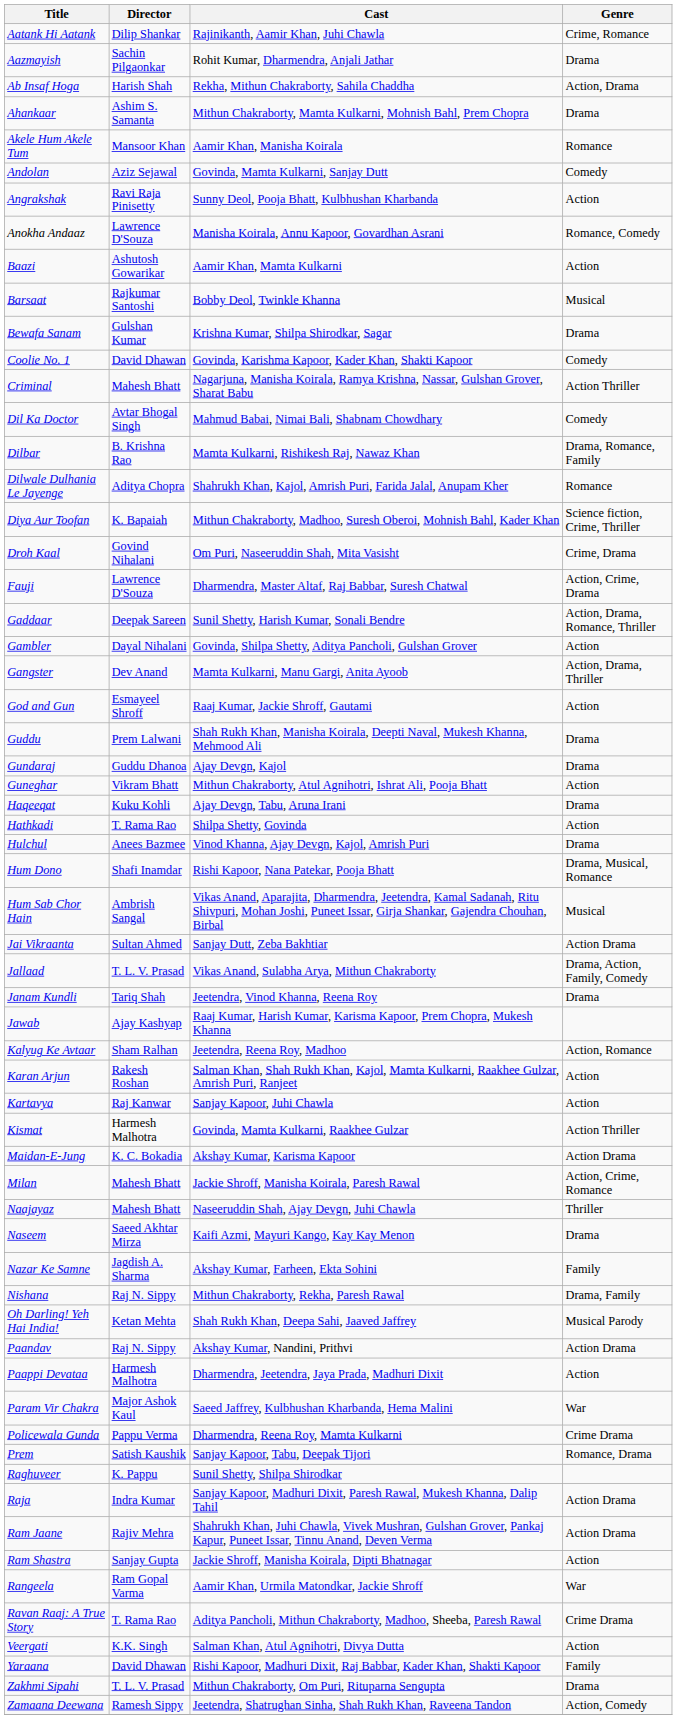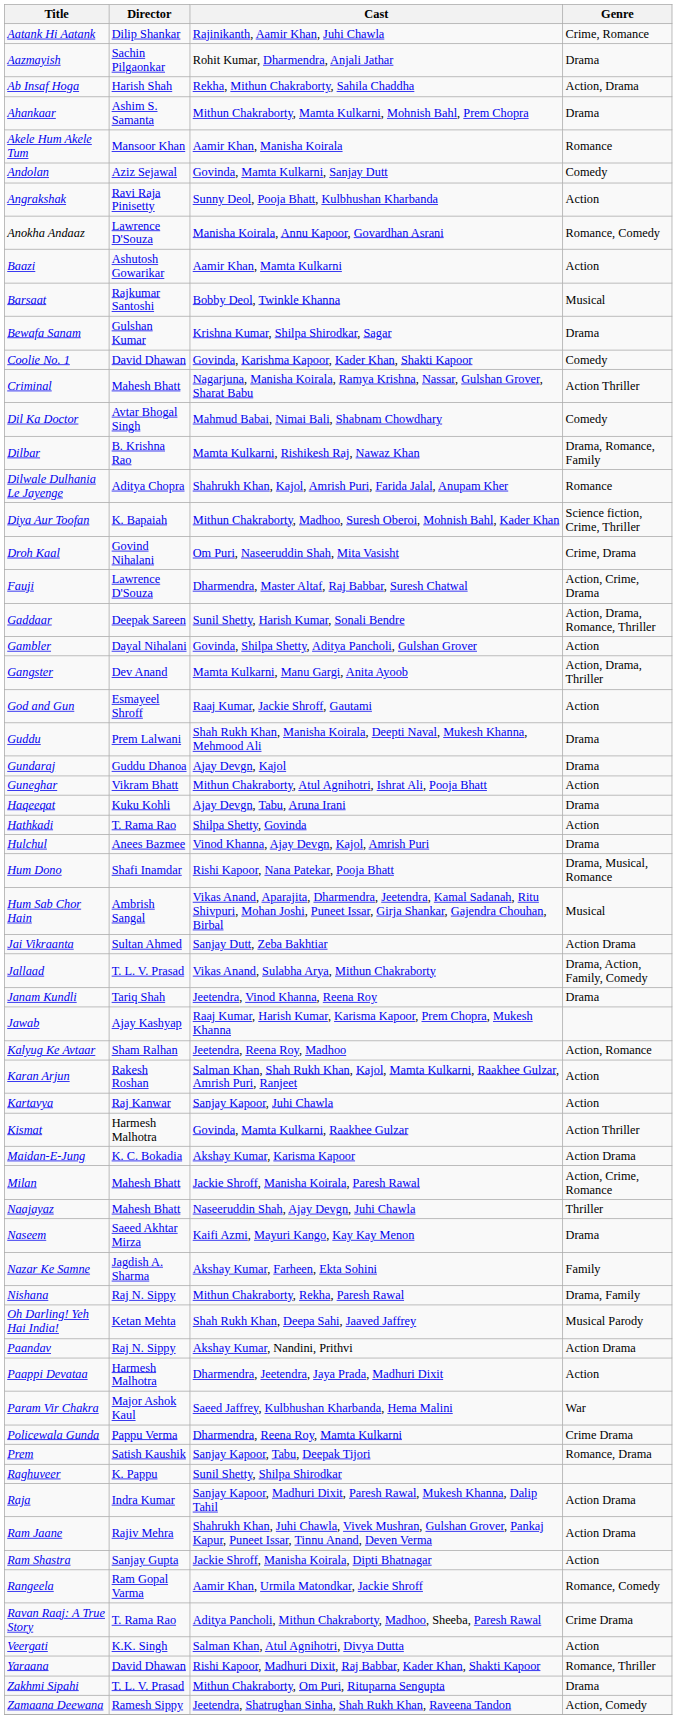 <table class="wikitable">
 <tr>
 <th>Title</th>
 <th>Director</th>
 <th>Cast</th>
 <th>Genre</th>
 </tr>
 <tr>
 <td><em><a href='#'>Aatank Hi Aatank</a></em></td>
 <td><a href='#'>Dilip Shankar</a></td>
 <td><a href='#'>Rajinikanth</a>, <a href='#'>Aamir Khan</a>, <a href='#'>Juhi Chawla</a></td>
 <td>Crime, Romance</td>
 </tr>
 <tr>
 <td><em><a href='#'>Aazmayish</a></em></td>
 <td><a href='#'>Sachin Pilgaonkar</a></td>
 <td>Rohit Kumar, <a href='#'>Dharmendra</a>, <a href='#'>Anjali Jathar</a></td>
 <td>Drama</td>
 </tr>
 <tr>
 <td><em><a href='#'>Ab Insaf Hoga</a></em></td>
 <td><a href='#'>Harish Shah</a></td>
 <td><a href='#'>Rekha</a>, <a href='#'>Mithun Chakraborty</a>, <a href='#'>Sahila Chaddha</a></td>
 <td>Action, Drama</td>
 </tr>
 <tr>
 <td><em><a href='#'>Ahankaar</a></em></td>
 <td><a href='#'>Ashim S. Samanta</a></td>
 <td><a href='#'>Mithun Chakraborty</a>, <a href='#'>Mamta Kulkarni</a>, <a href='#'>Mohnish Bahl</a>, <a href='#'>Prem Chopra</a></td>
 <td>Drama</td>
 </tr>
 <tr>
 <td><em><a href='#'>Akele Hum Akele Tum</a></em></td>
 <td><a href='#'>Mansoor Khan</a></td>
 <td><a href='#'>Aamir Khan</a>, <a href='#'>Manisha Koirala</a></td>
 <td>Romance</td>
 </tr>
 <tr>
 <td><em><a href='#'>Andolan</a></em></td>
 <td><a href='#'>Aziz Sejawal</a></td>
 <td><a href='#'>Govinda</a>, <a href='#'>Mamta Kulkarni</a>, <a href='#'>Sanjay Dutt</a></td>
 <td>Comedy</td>
 </tr>
 <tr>
 <td><em><a href='#'>Angrakshak</a></em></td>
 <td><a href='#'>Ravi Raja Pinisetty</a></td>
 <td><a href='#'>Sunny Deol</a>, <a href='#'>Pooja Bhatt</a>, <a href='#'>Kulbhushan Kharbanda</a></td>
 <td>Action</td>
 </tr>
 <tr>
 <td><em>Anokha Andaaz</em></td>
 <td><a href='#'>Lawrence D'Souza</a></td>
 <td><a href='#'>Manisha Koirala</a>, <a href='#'>Annu Kapoor</a>, <a href='#'>Govardhan Asrani</a></td>
 <td>Romance, Comedy</td>
 </tr>
 <tr>
 <td><em><a href='#'>Baazi</a></em></td>
 <td><a href='#'>Ashutosh Gowarikar</a></td>
 <td><a href='#'>Aamir Khan</a>, <a href='#'>Mamta Kulkarni</a></td>
 <td>Action</td>
 </tr>
 <tr>
 <td><em><a href='#'>Barsaat</a></em></td>
 <td><a href='#'>Rajkumar Santoshi</a></td>
 <td><a href='#'>Bobby Deol</a>, <a href='#'>Twinkle Khanna</a></td>
 <td>Musical</td>
 </tr>
 <tr>
 <td><em><a href='#'>Bewafa Sanam</a></em></td>
 <td><a href='#'>Gulshan Kumar</a></td>
 <td><a href='#'>Krishna Kumar</a>, <a href='#'>Shilpa Shirodkar</a>, <a href='#'>Sagar</a></td>
 <td>Drama</td>
 </tr>
 <tr>
 <td><em><a href='#'>Coolie No. 1</a></em></td>
 <td><a href='#'>David Dhawan</a></td>
 <td><a href='#'>Govinda</a>, <a href='#'>Karishma Kapoor</a>, <a href='#'>Kader Khan</a>, <a href='#'>Shakti Kapoor</a></td>
 <td>Comedy</td>
 </tr>
 <tr>
 <td><em><a href='#'>Criminal</a></em></td>
 <td><a href='#'>Mahesh Bhatt</a></td>
 <td><a href='#'>Nagarjuna</a>, <a href='#'>Manisha Koirala</a>, <a href='#'>Ramya Krishna</a>, <a href='#'>Nassar</a>, <a href='#'>Gulshan Grover</a>, <a href='#'>Sharat Babu</a></td>
 <td>Action Thriller</td>
 </tr>
 <tr>
 <td><em><a href='#'>Dil Ka Doctor</a></em></td>
 <td><a href='#'>Avtar Bhogal Singh</a></td>
 <td><a href='#'>Mahmud Babai</a>, <a href='#'>Nimai Bali</a>, <a href='#'>Shabnam Chowdhary</a></td>
 <td>Comedy</td>
 </tr>
 <tr>
 <td><em><a href='#'>Dilbar</a></em></td>
 <td><a href='#'>B. Krishna Rao</a></td>
 <td><a href='#'>Mamta Kulkarni</a>, <a href='#'>Rishikesh Raj</a>, <a href='#'>Nawaz Khan</a></td>
 <td>Drama, Romance, Family</td>
 </tr>
 <tr>
 <td><em><a href='#'>Dilwale Dulhania Le Jayenge</a></em></td>
 <td><a href='#'>Aditya Chopra</a></td>
 <td><a href='#'>Shahrukh Khan</a>, <a href='#'>Kajol</a>, <a href='#'>Amrish Puri</a>, <a href='#'>Farida Jalal</a>, <a href='#'>Anupam Kher</a></td>
 <td>Romance</td>
 </tr>
 <tr>
 <td><em><a href='#'>Diya Aur Toofan</a></em></td>
 <td><a href='#'>K. Bapaiah</a></td>
 <td><a href='#'>Mithun Chakraborty</a>, <a href='#'>Madhoo</a>, <a href='#'>Suresh Oberoi</a>, <a href='#'>Mohnish Bahl</a>, <a href='#'>Kader Khan</a></td>
 <td>Science fiction, Crime, Thriller</td>
 </tr>
 <tr>
 <td><em><a href='#'>Droh Kaal</a></em></td>
 <td><a href='#'>Govind Nihalani</a></td>
 <td><a href='#'>Om Puri</a>, <a href='#'>Naseeruddin Shah</a>, <a href='#'>Mita Vasisht</a></td>
 <td>Crime, Drama</td>
 </tr>
 <tr>
 <td><em><a href='#'>Fauji</a></em></td>
 <td><a href='#'>Lawrence D'Souza</a></td>
 <td><a href='#'>Dharmendra</a>, <a href='#'>Master Altaf</a>, <a href='#'>Raj Babbar</a>, <a href='#'>Suresh Chatwal</a></td>
 <td>Action, Crime, Drama</td>
 </tr>
 <tr>
 <td><em><a href='#'>Gaddaar</a></em></td>
 <td><a href='#'>Deepak Sareen</a></td>
 <td><a href='#'>Sunil Shetty</a>, <a href='#'>Harish Kumar</a>, <a href='#'>Sonali Bendre</a></td>
 <td>Action, Drama, Romance, Thriller</td>
 </tr>
 <tr>
 <td><em><a href='#'>Gambler</a></em></td>
 <td><a href='#'>Dayal Nihalani</a></td>
 <td><a href='#'>Govinda</a>, <a href='#'>Shilpa Shetty</a>, <a href='#'>Aditya Pancholi</a>, <a href='#'>Gulshan Grover</a></td>
 <td>Action</td>
 </tr>
 <tr>
 <td><em><a href='#'>Gangster</a></em></td>
 <td><a href='#'>Dev Anand</a></td>
 <td><a href='#'>Mamta Kulkarni</a>, <a href='#'>Manu Gargi</a>, <a href='#'>Anita Ayoob</a></td>
 <td>Action, Drama, Thriller</td>
 </tr>
 <tr>
 <td><em><a href='#'>God and Gun</a></em></td>
 <td><a href='#'>Esmayeel Shroff</a></td>
 <td><a href='#'>Raaj Kumar</a>, <a href='#'>Jackie Shroff</a>, <a href='#'>Gautami</a></td>
 <td>Action</td>
 </tr>
 <tr>
 <td><em><a href='#'>Guddu</a></em></td>
 <td><a href='#'>Prem Lalwani</a></td>
 <td><a href='#'>Shah Rukh Khan</a>, <a href='#'>Manisha Koirala</a>, <a href='#'>Deepti Naval</a>, <a href='#'>Mukesh Khanna</a>, <a href='#'>Mehmood Ali</a></td>
 <td>Drama</td>
 </tr>
 <tr>
 <td><em><a href='#'>Gundaraj</a></em></td>
 <td><a href='#'>Guddu Dhanoa</a></td>
 <td><a href='#'>Ajay Devgn</a>, <a href='#'>Kajol</a></td>
 <td>Drama</td>
 </tr>
 <tr>
 <td><em><a href='#'>Guneghar</a></em></td>
 <td><a href='#'>Vikram Bhatt</a></td>
 <td><a href='#'>Mithun Chakraborty</a>, <a href='#'>Atul Agnihotri</a>, <a href='#'>Ishrat Ali</a>, <a href='#'>Pooja Bhatt</a></td>
 <td>Action</td>
 </tr>
 <tr>
 <td><em><a href='#'>Haqeeqat</a></em></td>
 <td><a href='#'>Kuku Kohli</a></td>
 <td><a href='#'>Ajay Devgn</a>, <a href='#'>Tabu</a>, <a href='#'>Aruna Irani</a></td>
 <td>Drama</td>
 </tr>
 <tr>
 <td><em><a href='#'>Hathkadi</a></em></td>
 <td><a href='#'>T. Rama Rao</a></td>
 <td><a href='#'>Shilpa Shetty</a>, <a href='#'>Govinda</a></td>
 <td>Action</td>
 </tr>
 <tr>
 <td><em><a href='#'>Hulchul</a></em></td>
 <td><a href='#'>Anees Bazmee</a></td>
 <td><a href='#'>Vinod Khanna</a>, <a href='#'>Ajay Devgn</a>, <a href='#'>Kajol</a>, <a href='#'>Amrish Puri</a></td>
 <td>Drama</td>
 </tr>
 <tr>
 <td><em><a href='#'>Hum Dono</a></em></td>
 <td><a href='#'>Shafi Inamdar</a></td>
 <td><a href='#'>Rishi Kapoor</a>, <a href='#'>Nana Patekar</a>, <a href='#'>Pooja Bhatt</a></td>
 <td>Drama, Musical, Romance</td>
 </tr>
 <tr>
 <td><em><a href='#'>Hum Sab Chor Hain</a></em></td>
 <td><a href='#'>Ambrish Sangal</a></td>
 <td><a href='#'>Vikas Anand</a>, <a href='#'>Aparajita</a>, <a href='#'>Dharmendra</a>, <a href='#'>Jeetendra</a>, <a href='#'>Kamal Sadanah</a>, <a href='#'>Ritu Shivpuri</a>, <a href='#'>Mohan Joshi</a>, <a href='#'>Puneet Issar</a>, <a href='#'>Girja Shankar</a>, <a href='#'>Gajendra Chouhan</a>, <a href='#'>Birbal</a></td>
 <td>Musical</td>
 </tr>
 <tr>
 <td><em><a href='#'>Jai Vikraanta</a></em></td>
 <td><a href='#'>Sultan Ahmed</a></td>
 <td><a href='#'>Sanjay Dutt</a>, <a href='#'>Zeba Bakhtiar</a></td>
 <td>Action Drama</td>
 </tr>
 <tr>
 <td><em><a href='#'>Jallaad</a></em></td>
 <td><a href='#'>T. L. V. Prasad</a></td>
 <td><a href='#'>Vikas Anand</a>, <a href='#'>Sulabha Arya</a>, <a href='#'>Mithun Chakraborty</a></td>
 <td>Drama, Action, Family, Comedy</td>
 </tr>
 <tr>
 <td><em><a href='#'>Janam Kundli</a></em></td>
 <td><a href='#'>Tariq Shah</a></td>
 <td><a href='#'>Jeetendra</a>, <a href='#'>Vinod Khanna</a>, <a href='#'>Reena Roy</a></td>
 <td>Drama</td>
 </tr>
 <tr>
 <td><em><a href='#'>Jawab</a></em></td>
 <td><a href='#'>Ajay Kashyap</a></td>
 <td><a href='#'>Raaj Kumar</a>, <a href='#'>Harish Kumar</a>, <a href='#'>Karisma Kapoor</a>, <a href='#'>Prem Chopra</a>, <a href='#'>Mukesh Khanna</a></td>
 <td></td>
 </tr>
 <tr>
 <td><em><a href='#'>Kalyug Ke Avtaar</a></em></td>
 <td><a href='#'>Sham Ralhan</a></td>
 <td><a href='#'>Jeetendra</a>, <a href='#'>Reena Roy</a>, <a href='#'>Madhoo</a></td>
 <td>Action, Romance</td>
 </tr>
 <tr>
 <td><em><a href='#'>Karan Arjun</a></em></td>
 <td><a href='#'>Rakesh Roshan</a></td>
 <td><a href='#'>Salman Khan</a>, <a href='#'>Shah Rukh Khan</a>, <a href='#'>Kajol</a>, <a href='#'>Mamta Kulkarni</a>, <a href='#'>Raakhee Gulzar</a>, <a href='#'>Amrish Puri</a>, <a href='#'>Ranjeet</a></td>
 <td>Action</td>
 </tr>
 <tr>
 <td><em><a href='#'>Kartavya</a></em></td>
 <td><a href='#'>Raj Kanwar</a></td>
 <td><a href='#'>Sanjay Kapoor</a>, <a href='#'>Juhi Chawla</a></td>
 <td>Action</td>
 </tr>
 <tr>
 <td><em><a href='#'>Kismat</a></em></td>
 <td>Harmesh Malhotra</td>
 <td><a href='#'>Govinda</a>, <a href='#'>Mamta Kulkarni</a>, <a href='#'>Raakhee Gulzar</a></td>
 <td>Action Thriller</td>
 </tr>
 <tr>
 <td><em><a href='#'>Maidan-E-Jung</a></em></td>
 <td><a href='#'>K. C. Bokadia</a></td>
 <td><a href='#'>Akshay Kumar</a>, <a href='#'>Karisma Kapoor</a></td>
 <td>Action Drama</td>
 </tr>
 <tr>
 <td><em><a href='#'>Milan</a></em></td>
 <td><a href='#'>Mahesh Bhatt</a></td>
 <td><a href='#'>Jackie Shroff</a>, <a href='#'>Manisha Koirala</a>, <a href='#'>Paresh Rawal</a></td>
 <td>Action, Crime, Romance</td>
 </tr>
 <tr>
 <td><em><a href='#'>Naajayaz</a></em></td>
 <td><a href='#'>Mahesh Bhatt</a></td>
 <td><a href='#'>Naseeruddin Shah</a>, <a href='#'>Ajay Devgn</a>, <a href='#'>Juhi Chawla</a></td>
 <td>Thriller</td>
 </tr>
 <tr>
 <td><em><a href='#'>Naseem</a></em></td>
 <td><a href='#'>Saeed Akhtar Mirza</a></td>
 <td><a href='#'>Kaifi Azmi</a>, <a href='#'>Mayuri Kango</a>, <a href='#'>Kay Kay Menon</a></td>
 <td>Drama</td>
 </tr>
 <tr>
 <td><em><a href='#'>Nazar Ke Samne</a></em></td>
 <td><a href='#'>Jagdish A. Sharma</a></td>
 <td><a href='#'>Akshay Kumar</a>, <a href='#'>Farheen</a>, <a href='#'>Ekta Sohini</a></td>
 <td>Family</td>
 </tr>
 <tr>
 <td><em><a href='#'>Nishana</a></em></td>
 <td><a href='#'>Raj N. Sippy</a></td>
 <td><a href='#'>Mithun Chakraborty</a>, <a href='#'>Rekha</a>, <a href='#'>Paresh Rawal</a></td>
 <td>Drama, Family</td>
 </tr>
 <tr>
 <td><em><a href='#'>Oh Darling! Yeh Hai India!</a></em></td>
 <td><a href='#'>Ketan Mehta</a></td>
 <td><a href='#'>Shah Rukh Khan</a>, <a href='#'>Deepa Sahi</a>, <a href='#'>Jaaved Jaffrey</a></td>
 <td>Musical Parody</td>
 </tr>
 <tr>
 <td><em><a href='#'>Paandav</a></em></td>
 <td><a href='#'>Raj N. Sippy</a></td>
 <td><a href='#'>Akshay Kumar</a>, Nandini, Prithvi</td>
 <td>Action Drama</td>
 </tr>
 <tr>
 <td><em><a href='#'>Paappi Devataa</a></em></td>
 <td><a href='#'>Harmesh Malhotra</a></td>
 <td><a href='#'>Dharmendra</a>, <a href='#'>Jeetendra</a>, <a href='#'>Jaya Prada</a>, <a href='#'>Madhuri Dixit</a></td>
 <td>Action</td>
 </tr>
 <tr>
 <td><em><a href='#'>Param Vir Chakra</a></em></td>
 <td><a href='#'>Major Ashok Kaul</a></td>
 <td><a href='#'>Saeed Jaffrey</a>, <a href='#'>Kulbhushan Kharbanda</a>, <a href='#'>Hema Malini</a></td>
 <td>War</td>
 </tr>
 <tr>
 <td><em><a href='#'>Policewala Gunda</a></em></td>
 <td><a href='#'>Pappu Verma</a></td>
 <td><a href='#'>Dharmendra</a>, <a href='#'>Reena Roy</a>, <a href='#'>Mamta Kulkarni</a></td>
 <td>Crime Drama</td>
 </tr>
 <tr>
 <td><em><a href='#'>Prem</a></em></td>
 <td><a href='#'>Satish Kaushik</a></td>
 <td><a href='#'>Sanjay Kapoor</a>, <a href='#'>Tabu</a>, <a href='#'>Deepak Tijori</a></td>
 <td>Romance, Drama</td>
 </tr>
 <tr>
 <td><em><a href='#'>Raghuveer</a></em></td>
 <td><a href='#'>K. Pappu</a></td>
 <td><a href='#'>Sunil Shetty</a>, <a href='#'>Shilpa Shirodkar</a></td>
 <td></td>
 </tr>
 <tr>
 <td><em><a href='#'>Raja</a></em></td>
 <td><a href='#'>Indra Kumar</a></td>
 <td><a href='#'>Sanjay Kapoor</a>, <a href='#'>Madhuri Dixit</a>, <a href='#'>Paresh Rawal</a>, <a href='#'>Mukesh Khanna</a>, <a href='#'>Dalip Tahil</a></td>
 <td>Action Drama</td>
 </tr>
 <tr>
 <td><em><a href='#'>Ram Jaane</a></em></td>
 <td><a href='#'>Rajiv Mehra</a></td>
 <td><a href='#'>Shahrukh Khan</a>, <a href='#'>Juhi Chawla</a>, <a href='#'>Vivek Mushran</a>, <a href='#'>Gulshan Grover</a>, <a href='#'>Pankaj Kapur</a>, <a href='#'>Puneet Issar</a>, <a href='#'>Tinnu Anand</a>, <a href='#'>Deven Verma</a></td>
 <td>Action Drama</td>
 </tr>
 <tr>
 <td><em><a href='#'>Ram Shastra</a></em></td>
 <td><a href='#'>Sanjay Gupta</a></td>
 <td><a href='#'>Jackie Shroff</a>, <a href='#'>Manisha Koirala</a>, <a href='#'>Dipti Bhatnagar</a></td>
 <td>Action</td>
 </tr>
 <tr>
 <td><em><a href='#'>Rangeela</a></em></td>
 <td><a href='#'>Ram Gopal Varma</a></td>
 <td><a href='#'>Aamir Khan</a>, <a href='#'>Urmila Matondkar</a>, <a href='#'>Jackie Shroff</a></td>
-<td>War</td>
+<td>Romance, Comedy</td>
 </tr>
 <tr>
 <td><em><a href='#'>Ravan Raaj: A True Story</a></em></td>
 <td><a href='#'>T. Rama Rao</a></td>
 <td><a href='#'>Aditya Pancholi</a>, <a href='#'>Mithun Chakraborty</a>, <a href='#'>Madhoo</a>, Sheeba, <a href='#'>Paresh Rawal</a></td>
 <td>Crime Drama</td>
 </tr>
 <tr>
 <td><em><a href='#'>Veergati</a></em></td>
 <td><a href='#'>K.K. Singh</a></td>
 <td><a href='#'>Salman Khan</a>, <a href='#'>Atul Agnihotri</a>, <a href='#'>Divya Dutta</a></td>
 <td>Action</td>
 </tr>
 <tr>
 <td><em><a href='#'>Yaraana</a></em></td>
 <td><a href='#'>David Dhawan</a></td>
 <td><a href='#'>Rishi Kapoor</a>, <a href='#'>Madhuri Dixit</a>, <a href='#'>Raj Babbar</a>, <a href='#'>Kader Khan</a>, <a href='#'>Shakti Kapoor</a></td>
-<td>Family</td>
+<td>Romance, Thriller</td>
 </tr>
 <tr>
 <td><em><a href='#'>Zakhmi Sipahi</a></em></td>
 <td><a href='#'>T. L. V. Prasad</a></td>
 <td><a href='#'>Mithun Chakraborty</a>, <a href='#'>Om Puri</a>, <a href='#'>Rituparna Sengupta</a></td>
 <td>Drama</td>
 </tr>
 <tr>
 <td><em><a href='#'>Zamaana Deewana</a></em></td>
 <td><a href='#'>Ramesh Sippy</a></td>
 <td><a href='#'>Jeetendra</a>, <a href='#'>Shatrughan Sinha</a>, <a href='#'>Shah Rukh Khan</a>, <a href='#'>Raveena Tandon</a></td>
 <td>Action, Comedy</td>
 </tr>
 <tr>
 </tr>
 </table>
